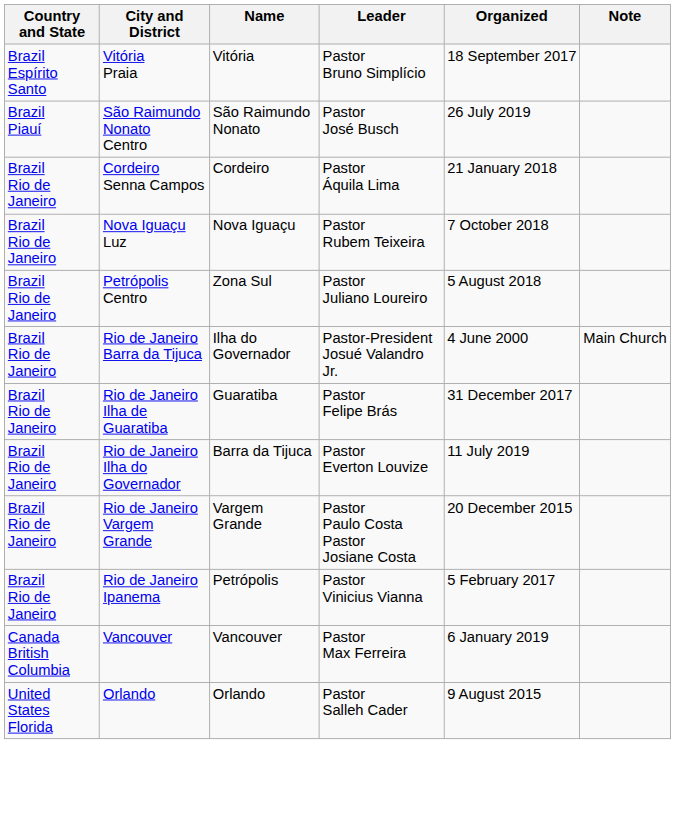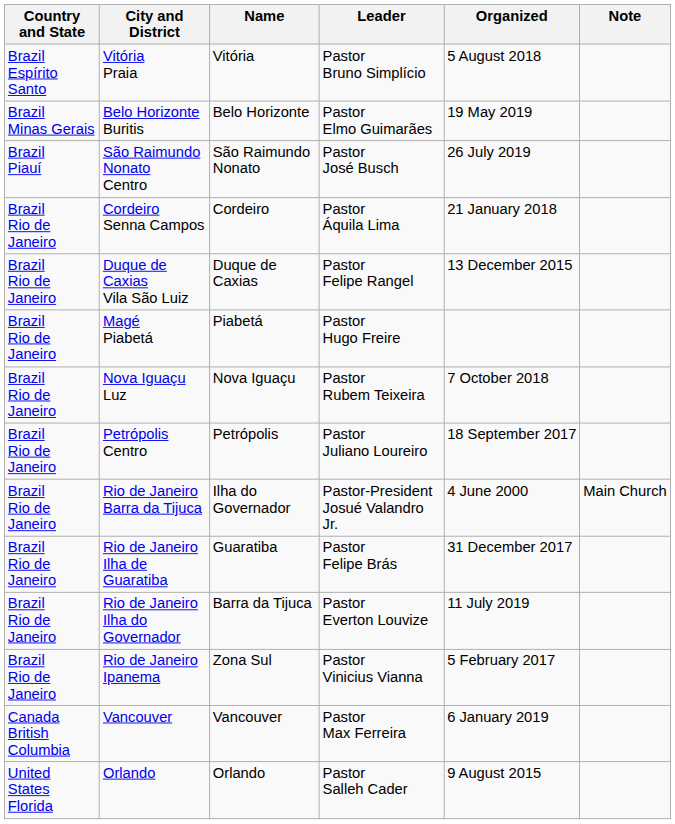 <table class="wikitable sortable">
 <tr valign=baseline>
 <th style="text-align:center; white-space:nowrap; width:6em;">Country<br>and State</th>
 <th style="text-align:center; width:7em;">City and District</th>
 <th style="text-align:center; width:7em;">Name</th>
 <th style="text-align:center; width:8em;">Leader</th>
 <th style="text-align:center; white-space:nowrap;">Organized</th>
 <th style="text-align:center;">Note</th>
 </tr>
 <tr valign=top>
 <td><a href='#'>Brazil</a><br><a href='#'>Espírito Santo</a></td>
 <td><a href='#'>Vitória</a><br>Praia</td>
 <td>Vitória</td>
 <td>Pastor<br>Bruno Simplício</td>
-<td>18 September 2017</td>
+<td>5 August 2018</td>
+<td></td>
+</tr>
+<tr valign=top>
+<td><a href='#'>Brazil</a><br><a href='#'>Minas Gerais</a></td>
+<td><a href='#'>Belo Horizonte</a><br>Buritis</td>
+<td>Belo Horizonte</td>
+<td>Pastor<br>Elmo Guimarães</td>
+<td>19 May 2019</td>
 <td></td>
 </tr>
 <tr valign=top>
 <td><a href='#'>Brazil</a><br><a href='#'>Piauí</a></td>
 <td><a href='#'>São Raimundo Nonato</a><br>Centro</td>
 <td>São Raimundo Nonato</td>
 <td>Pastor<br>José Busch</td>
 <td>26 July 2019</td>
 <td></td>
 </tr>
 <tr valign=top>
 <td><a href='#'>Brazil</a><br><a href='#'>Rio de Janeiro</a></td>
 <td><a href='#'>Cordeiro</a><br>Senna Campos</td>
 <td>Cordeiro</td>
 <td>Pastor<br>Áquila Lima</td>
 <td>21 January 2018</td>
 <td></td>
 </tr>
 <tr valign=top>
 <td><a href='#'>Brazil</a><br><a href='#'>Rio de Janeiro</a></td>
+<td><a href='#'>Duque de Caxias</a><br>Vila São Luiz</td>
+<td>Duque de Caxias</td>
+<td>Pastor<br>Felipe Rangel</td>
+<td>13 December 2015</td>
+<td></td>
+</tr>
+<tr valign=top>
+<td><a href='#'>Brazil</a><br><a href='#'>Rio de Janeiro</a></td>
+<td><a href='#'>Magé</a><br>Piabetá</td>
+<td>Piabetá</td>
+<td>Pastor<br>Hugo Freire</td>
+<td></td>
+<td></td>
+</tr>
+<tr valign=top>
+<td><a href='#'>Brazil</a><br><a href='#'>Rio de Janeiro</a></td>
 <td><a href='#'>Nova Iguaçu</a><br>Luz</td>
 <td>Nova Iguaçu</td>
 <td>Pastor<br>Rubem Teixeira</td>
 <td>7 October 2018</td>
 <td></td>
 </tr>
 <tr valign=top>
 <td><a href='#'>Brazil</a><br><a href='#'>Rio de Janeiro</a></td>
 <td><a href='#'>Petrópolis</a><br>Centro</td>
-<td>Zona Sul</td>
+<td>Petrópolis</td>
 <td>Pastor<br>Juliano Loureiro</td>
-<td>5 August 2018</td>
+<td>18 September 2017</td>
 <td></td>
 </tr>
 <tr valign=top>
 <td><a href='#'>Brazil</a><br><a href='#'>Rio de Janeiro</a></td>
 <td><a href='#'>Rio de Janeiro</a><br><a href='#'>Barra da Tijuca</a></td>
 <td>Ilha do Governador</td>
 <td>Pastor-President<br>Josué Valandro Jr.</td>
 <td>4 June 2000</td>
 <td>Main Church</td>
 </tr>
 <tr valign=top>
 <td><a href='#'>Brazil</a><br><a href='#'>Rio de Janeiro</a></td>
 <td><a href='#'>Rio de Janeiro</a><br><a href='#'>Ilha de Guaratiba</a></td>
 <td>Guaratiba</td>
 <td>Pastor<br>Felipe Brás</td>
 <td>31 December 2017</td>
 <td></td>
 </tr>
 <tr valign=top>
 <td><a href='#'>Brazil</a><br><a href='#'>Rio de Janeiro</a></td>
 <td><a href='#'>Rio de Janeiro</a><br><a href='#'>Ilha do Governador</a></td>
 <td>Barra da Tijuca</td>
 <td>Pastor<br>Everton Louvize</td>
 <td>11 July 2019</td>
 <td></td>
 </tr>
 <tr valign=top>
 <td><a href='#'>Brazil</a><br><a href='#'>Rio de Janeiro</a></td>
-<td><a href='#'>Rio de Janeiro</a><br><a href='#'>Vargem Grande</a></td>
-<td>Vargem Grande</td>
-<td>Pastor<br>Paulo Costa<br>Pastor<br>Josiane Costa</td>
-<td>20 December 2015</td>
-<td></td>
-</tr>
-<tr valign=top>
-<td><a href='#'>Brazil</a><br><a href='#'>Rio de Janeiro</a></td>
 <td><a href='#'>Rio de Janeiro</a><br><a href='#'>Ipanema</a></td>
-<td>Petrópolis</td>
+<td>Zona Sul</td>
 <td>Pastor<br>Vinicius Vianna</td>
 <td>5 February 2017</td>
 <td></td>
 </tr>
 <tr valign=top>
 <td><a href='#'>Canada</a><br><a href='#'>British Columbia</a></td>
 <td><a href='#'>Vancouver</a></td>
 <td>Vancouver</td>
 <td>Pastor<br>Max Ferreira</td>
 <td>6 January 2019</td>
 <td></td>
 </tr>
 <tr valign=top>
 <td><a href='#'>United States</a><br><a href='#'>Florida</a></td>
 <td><a href='#'>Orlando</a></td>
 <td>Orlando</td>
 <td>Pastor<br>Salleh Cader</td>
 <td>9 August 2015</td>
 <td></td>
 </tr>
 </table>
